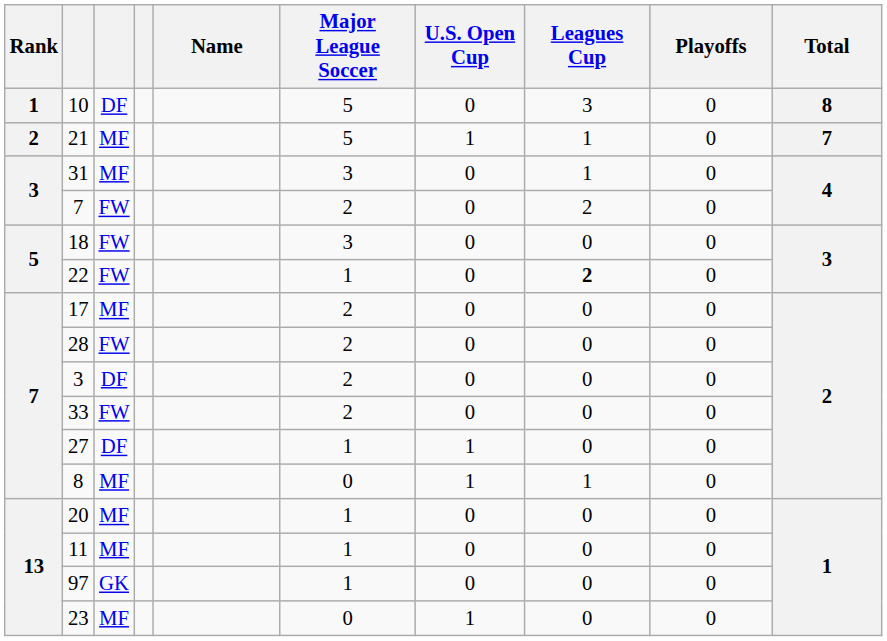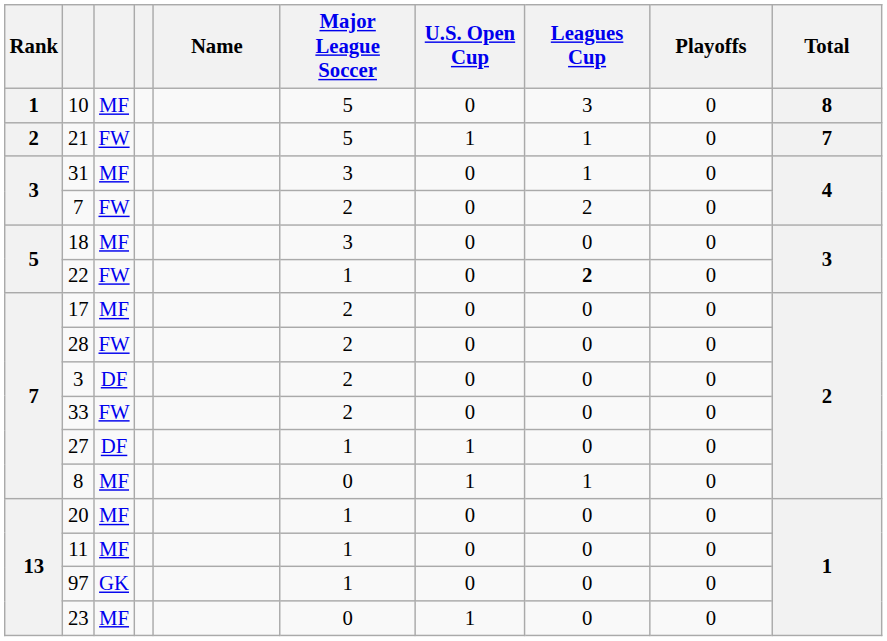 <table class="wikitable sortable" style="text-align:center; font-size:90%;">
 <tr>
 <th width="15">Rank</th>
 <th width="15"></th>
 <th width="15"></th>
 <th width="15"></th>
 <th width="145">Name</th>
 <th width="145"><a href='#'>Major League Soccer</a></th>
 <th width="120"><a href='#'>U.S. Open Cup</a></th>
 <th width="120"><a href='#'>Leagues Cup</a></th>
 <th width="120">Playoffs</th>
 <th width="120">Total</th>
 </tr>
 <tr>
 <th>1</th>
 <td>10</td>
-<td><a href='#'>DF</a></td>
+<td><a href='#'>MF</a></td>
 <td></td>
 <td align="left"></td>
 <td>5</td>
 <td>0</td>
 <td>3</td>
 <td>0</td>
 <th>8</th>
 </tr>
 <tr>
 <th>2</th>
 <td>21</td>
-<td><a href='#'>MF</a></td>
+<td><a href='#'>FW</a></td>
 <td></td>
 <td align="left"></td>
 <td>5</td>
 <td>1</td>
 <td>1</td>
 <td>0</td>
 <th>7</th>
 </tr>
 <tr>
 <th rowspan="2">3</th>
 <td>31</td>
 <td><a href='#'>MF</a></td>
 <td></td>
 <td align="left"></td>
 <td>3</td>
 <td>0</td>
 <td>1</td>
 <td>0</td>
 <th rowspan="2">4</th>
 </tr>
 <tr>
 <td>7</td>
 <td><a href='#'>FW</a></td>
 <td></td>
 <td align="left"></td>
 <td>2</td>
 <td>0</td>
 <td>2</td>
 <td>0</td>
 </tr>
 <tr>
 <th rowspan="2">5</th>
 <td>18</td>
-<td><a href='#'>FW</a></td>
+<td><a href='#'>MF</a></td>
 <td></td>
 <td align="left"></td>
 <td>3</td>
 <td>0</td>
 <td>0</td>
 <td>0</td>
 <th rowspan="2">3</th>
 </tr>
 <tr>
 <td>22</td>
 <td><a href='#'>FW</a></td>
 <td></td>
 <td align="left"></td>
 <td>1</td>
 <td>0</td>
 <td><strong>2</strong></td>
 <td>0</td>
 </tr>
 <tr>
 <th rowspan="6">7</th>
 <td>17</td>
 <td><a href='#'>MF</a></td>
 <td></td>
 <td align="left"></td>
 <td>2</td>
 <td>0</td>
 <td>0</td>
 <td>0</td>
 <th rowspan="6">2</th>
 </tr>
 <tr>
 <td>28</td>
 <td><a href='#'>FW</a></td>
 <td></td>
 <td align="left"></td>
 <td>2</td>
 <td>0</td>
 <td>0</td>
 <td>0</td>
 </tr>
 <tr>
 <td>3</td>
 <td><a href='#'>DF</a></td>
 <td></td>
 <td align="left"></td>
 <td>2</td>
 <td>0</td>
 <td>0</td>
 <td>0</td>
 </tr>
 <tr>
 <td>33</td>
 <td><a href='#'>FW</a></td>
 <td></td>
 <td align="left"></td>
 <td>2</td>
 <td>0</td>
 <td>0</td>
 <td>0</td>
 </tr>
 <tr>
 <td>27</td>
 <td><a href='#'>DF</a></td>
 <td></td>
 <td align="left"></td>
 <td>1</td>
 <td>1</td>
 <td>0</td>
 <td>0</td>
 </tr>
 <tr>
 <td>8</td>
 <td><a href='#'>MF</a></td>
 <td></td>
 <td align="left"></td>
 <td>0</td>
 <td>1</td>
 <td>1</td>
 <td>0</td>
 </tr>
 <tr>
 <th rowspan="8">13</th>
 <td>20</td>
 <td><a href='#'>MF</a></td>
 <td></td>
 <td align="left"></td>
 <td>1</td>
 <td>0</td>
 <td>0</td>
 <td>0</td>
 <th rowspan="8">1</th>
 </tr>
 <tr>
 <td>11</td>
 <td><a href='#'>MF</a></td>
 <td></td>
 <td align="left"></td>
 <td>1</td>
 <td>0</td>
 <td>0</td>
 <td>0</td>
 </tr>
 <tr>
 <td>97</td>
 <td><a href='#'>GK</a></td>
 <td></td>
 <td align="left"></td>
 <td>1</td>
 <td>0</td>
 <td>0</td>
 <td>0</td>
 </tr>
 <tr>
 <td>23</td>
 <td><a href='#'>MF</a></td>
 <td></td>
 <td align="left"></td>
 <td>0</td>
 <td>1</td>
 <td>0</td>
 <td>0</td>
 </tr>
 </table>
